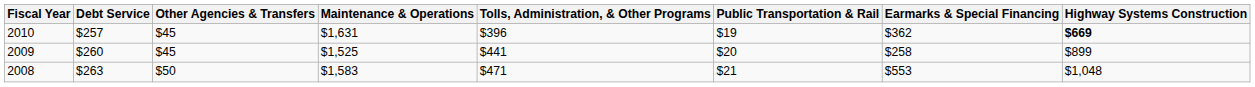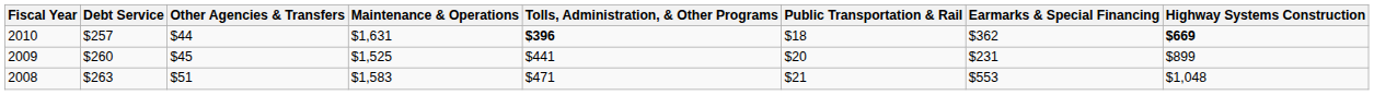 <table class="wikitable sortable">
 <tr>
 <th>Fiscal Year</th>
 <th>Debt Service</th>
 <th>Other Agencies & Transfers</th>
 <th>Maintenance & Operations</th>
 <th>Tolls, Administration, & Other Programs</th>
 <th>Public Transportation & Rail</th>
 <th>Earmarks & Special Financing</th>
 <th>Highway Systems Construction</th>
 </tr>
 <tr>
 <td>2010</td>
 <td>$257</td>
-<td>$45</td>
+<td>$44</td>
 <td>$1,631</td>
-<td>$396</td>
-<td>$19</td>
+<td><strong>$396</strong></td>
+<td>$18</td>
 <td>$362</td>
 <td><strong>$669</strong></td>
 </tr>
 <tr>
 <td>2009</td>
 <td>$260</td>
 <td>$45</td>
 <td>$1,525</td>
 <td>$441</td>
 <td>$20</td>
-<td>$258</td>
+<td>$231</td>
 <td>$899</td>
 </tr>
 <tr>
 <td>2008</td>
 <td>$263</td>
-<td>$50</td>
+<td>$51</td>
 <td>$1,583</td>
 <td>$471</td>
 <td>$21</td>
 <td>$553</td>
 <td>$1,048</td>
 </tr>
 </table>
